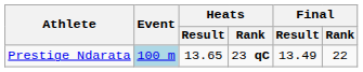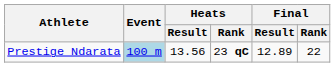 <table class="wikitable" style="font-size:90%">
 <tr>
 <th rowspan=2>Athlete</th>
 <th rowspan=2>Event</th>
 <th colspan=2>Heats</th>
 <th colspan=2>Final</th>
 </tr>
 <tr style="font-size:95%">
 <th>Result</th>
 <th>Rank</th>
 <th>Result</th>
 <th>Rank</th>
 </tr>
 <tr align=center>
 <td align=left><a href='#'>Prestige Ndarata</a></td>
 <td align=left style="background: lightblue;"><a href='#'>100 m</a></td>
-<td>13.65</td>
+<td>13.56</td>
 <td>23 <strong>qC</strong></td>
-<td>13.49</td>
+<td>12.89</td>
 <td>22</td>
 </tr>
 </table>
